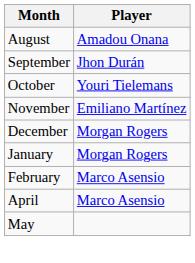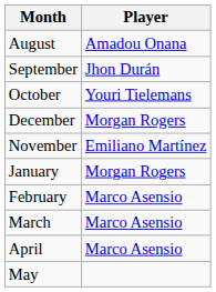 <table class="wikitable" style="text-align:left">
 <tr>
 <th>Month</th>
 <th>Player</th>
 </tr>
 <tr>
 <td>August</td>
 <td> <a href='#'>Amadou Onana</a></td>
 </tr>
 <tr>
 <td>September</td>
 <td> <a href='#'>Jhon Durán</a></td>
 </tr>
 <tr>
 <td>October</td>
 <td> <a href='#'>Youri Tielemans</a></td>
 </tr>
 <tr>
+<td>December</td>
+<td> <a href='#'>Morgan Rogers</a></td>
+</tr>
+<tr>
 <td>November</td>
 <td> <a href='#'>Emiliano Martínez</a></td>
-</tr>
-<tr>
-<td>December</td>
-<td> <a href='#'>Morgan Rogers</a></td>
 </tr>
 <tr>
 <td>January</td>
 <td> <a href='#'>Morgan Rogers</a></td>
 </tr>
 <tr>
 <td>February</td>
+<td> <a href='#'>Marco Asensio</a></td>
+</tr>
+<tr>
+<td>March</td>
 <td> <a href='#'>Marco Asensio</a></td>
 </tr>
 <tr>
 <td>April</td>
 <td> <a href='#'>Marco Asensio</a></td>
 </tr>
 <tr>
 <td>May</td>
 <td></td>
 </tr>
 </table>
